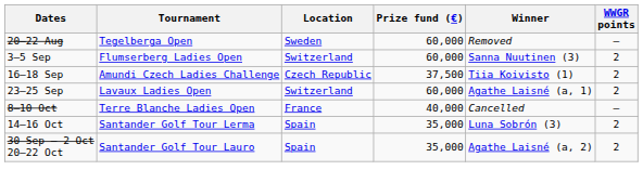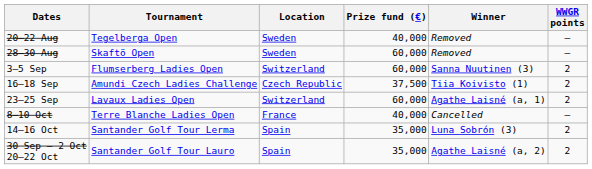 <table class="wikitable" style="font-size:95%;">
 <tr>
 <th>Dates</th>
 <th>Tournament</th>
 <th>Location</th>
 <th>Prize fund (<a href='#'>€</a>)</th>
 <th>Winner</th>
 <th><a href='#'>WWGR</a><br>points</th>
 </tr>
 <tr>
 <td><s>20–22 Aug</s></td>
 <td><a href='#'>Tegelberga Open</a></td>
+<td><a href='#'>Sweden</a></td>
+<td align=right>40,000</td>
+<td><em>Removed</em></td>
+<td align=center>–</td>
+</tr>
+<tr>
+<td><s>28–30 Aug</s></td>
+<td><a href='#'>Skaftö Open</a></td>
 <td><a href='#'>Sweden</a></td>
 <td align=right>60,000</td>
 <td><em>Removed</em></td>
 <td align=center>–</td>
 </tr>
 <tr>
 <td>3–5 Sep</td>
 <td><a href='#'>Flumserberg Ladies Open</a></td>
 <td><a href='#'>Switzerland</a></td>
 <td align=right>60,000</td>
 <td> <a href='#'>Sanna Nuutinen</a> (3)</td>
 <td align=center>2</td>
 </tr>
 <tr>
 <td>16–18 Sep</td>
 <td><a href='#'>Amundi Czech Ladies Challenge</a></td>
 <td><a href='#'>Czech Republic</a></td>
 <td align=right>37,500</td>
 <td> <a href='#'>Tiia Koivisto</a> (1)</td>
 <td align=center>2</td>
 </tr>
 <tr>
 <td>23–25 Sep</td>
 <td><a href='#'>Lavaux Ladies Open</a></td>
 <td><a href='#'>Switzerland</a></td>
 <td align=right>60,000</td>
 <td> <a href='#'>Agathe Laisné</a> (a, 1)</td>
 <td align=center>2</td>
 </tr>
 <tr>
 <td><s>8–10 Oct</s></td>
 <td><a href='#'>Terre Blanche Ladies Open</a></td>
 <td><a href='#'>France</a></td>
 <td align=right>40,000</td>
 <td><em>Cancelled</em></td>
 <td align=center>–</td>
 </tr>
 <tr>
 <td>14–16 Oct</td>
 <td><a href='#'>Santander Golf Tour Lerma</a></td>
 <td><a href='#'>Spain</a></td>
 <td align=right>35,000</td>
 <td> <a href='#'>Luna Sobrón</a> (3)</td>
 <td align=center>2</td>
 </tr>
 <tr>
 <td><s>30 Sep – 2 Oct</s><br>20–22 Oct</td>
 <td><a href='#'>Santander Golf Tour Lauro</a></td>
 <td><a href='#'>Spain</a></td>
 <td align=right>35,000</td>
 <td> <a href='#'>Agathe Laisné</a> (a, 2)</td>
 <td align=center>2</td>
 </tr>
 </table>
